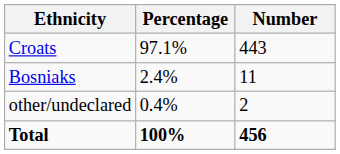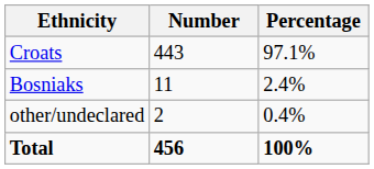 <table class="wikitable">
 <tr>
 <th width="100px">Ethnicity</th>
+<th width="80px">Number</th>
 <th width="80px">Percentage</th>
-<th width="80px">Number</th>
 </tr>
 <tr>
 <td><a href='#'>Croats</a></td>
+<td>443</td>
 <td>97.1%</td>
-<td>443</td>
 </tr>
 <tr>
 <td><a href='#'>Bosniaks</a></td>
+<td>11</td>
 <td>2.4%</td>
-<td>11</td>
 </tr>
 <tr>
 <td>other/undeclared</td>
+<td>2</td>
 <td>0.4%</td>
-<td>2</td>
 </tr>
 <tr>
 <td><strong>Total</strong></td>
+<td><strong>456</strong></td>
 <td><strong>100%</strong></td>
-<td><strong>456</strong></td>
 </tr>
 </table>
